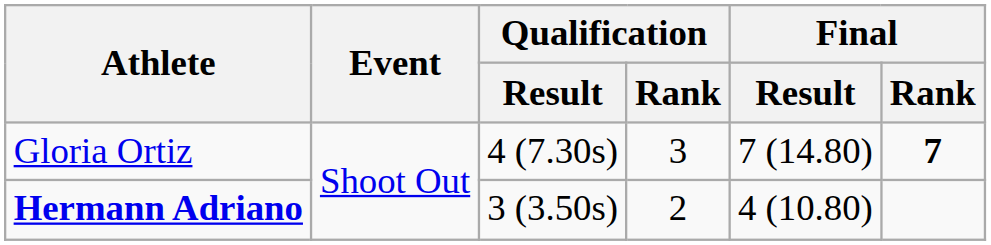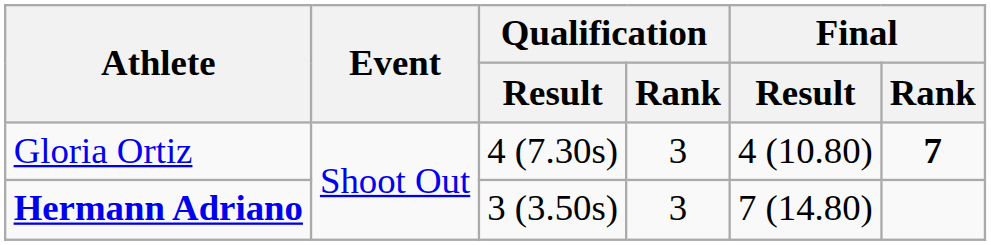 <table class="wikitable" align="center">
 <tr>
 <th rowspan="2">Athlete</th>
 <th rowspan="2">Event</th>
 <th colspan="2">Qualification</th>
 <th colspan="2">Final</th>
 </tr>
 <tr>
 <th>Result</th>
 <th>Rank</th>
 <th>Result</th>
 <th>Rank</th>
 </tr>
 <tr align="center">
 <td align="left"><a href='#'>Gloria Ortiz</a></td>
 <td rowspan="2" style="white-space: nowrap;"><a href='#'>Shoot Out</a></td>
 <td>4 (7.30s)</td>
 <td>3</td>
-<td>7 (14.80)</td>
+<td>4 (10.80)</td>
 <td><strong>7</strong></td>
 </tr>
 <tr align="center">
 <td align="left"><strong><a href='#'>Hermann Adriano</a></strong></td>
 <td>3 (3.50s)</td>
-<td>2</td>
-<td>4 (10.80)</td>
+<td>3</td>
+<td>7 (14.80)</td>
 <td></td>
 </tr>
 </table>
